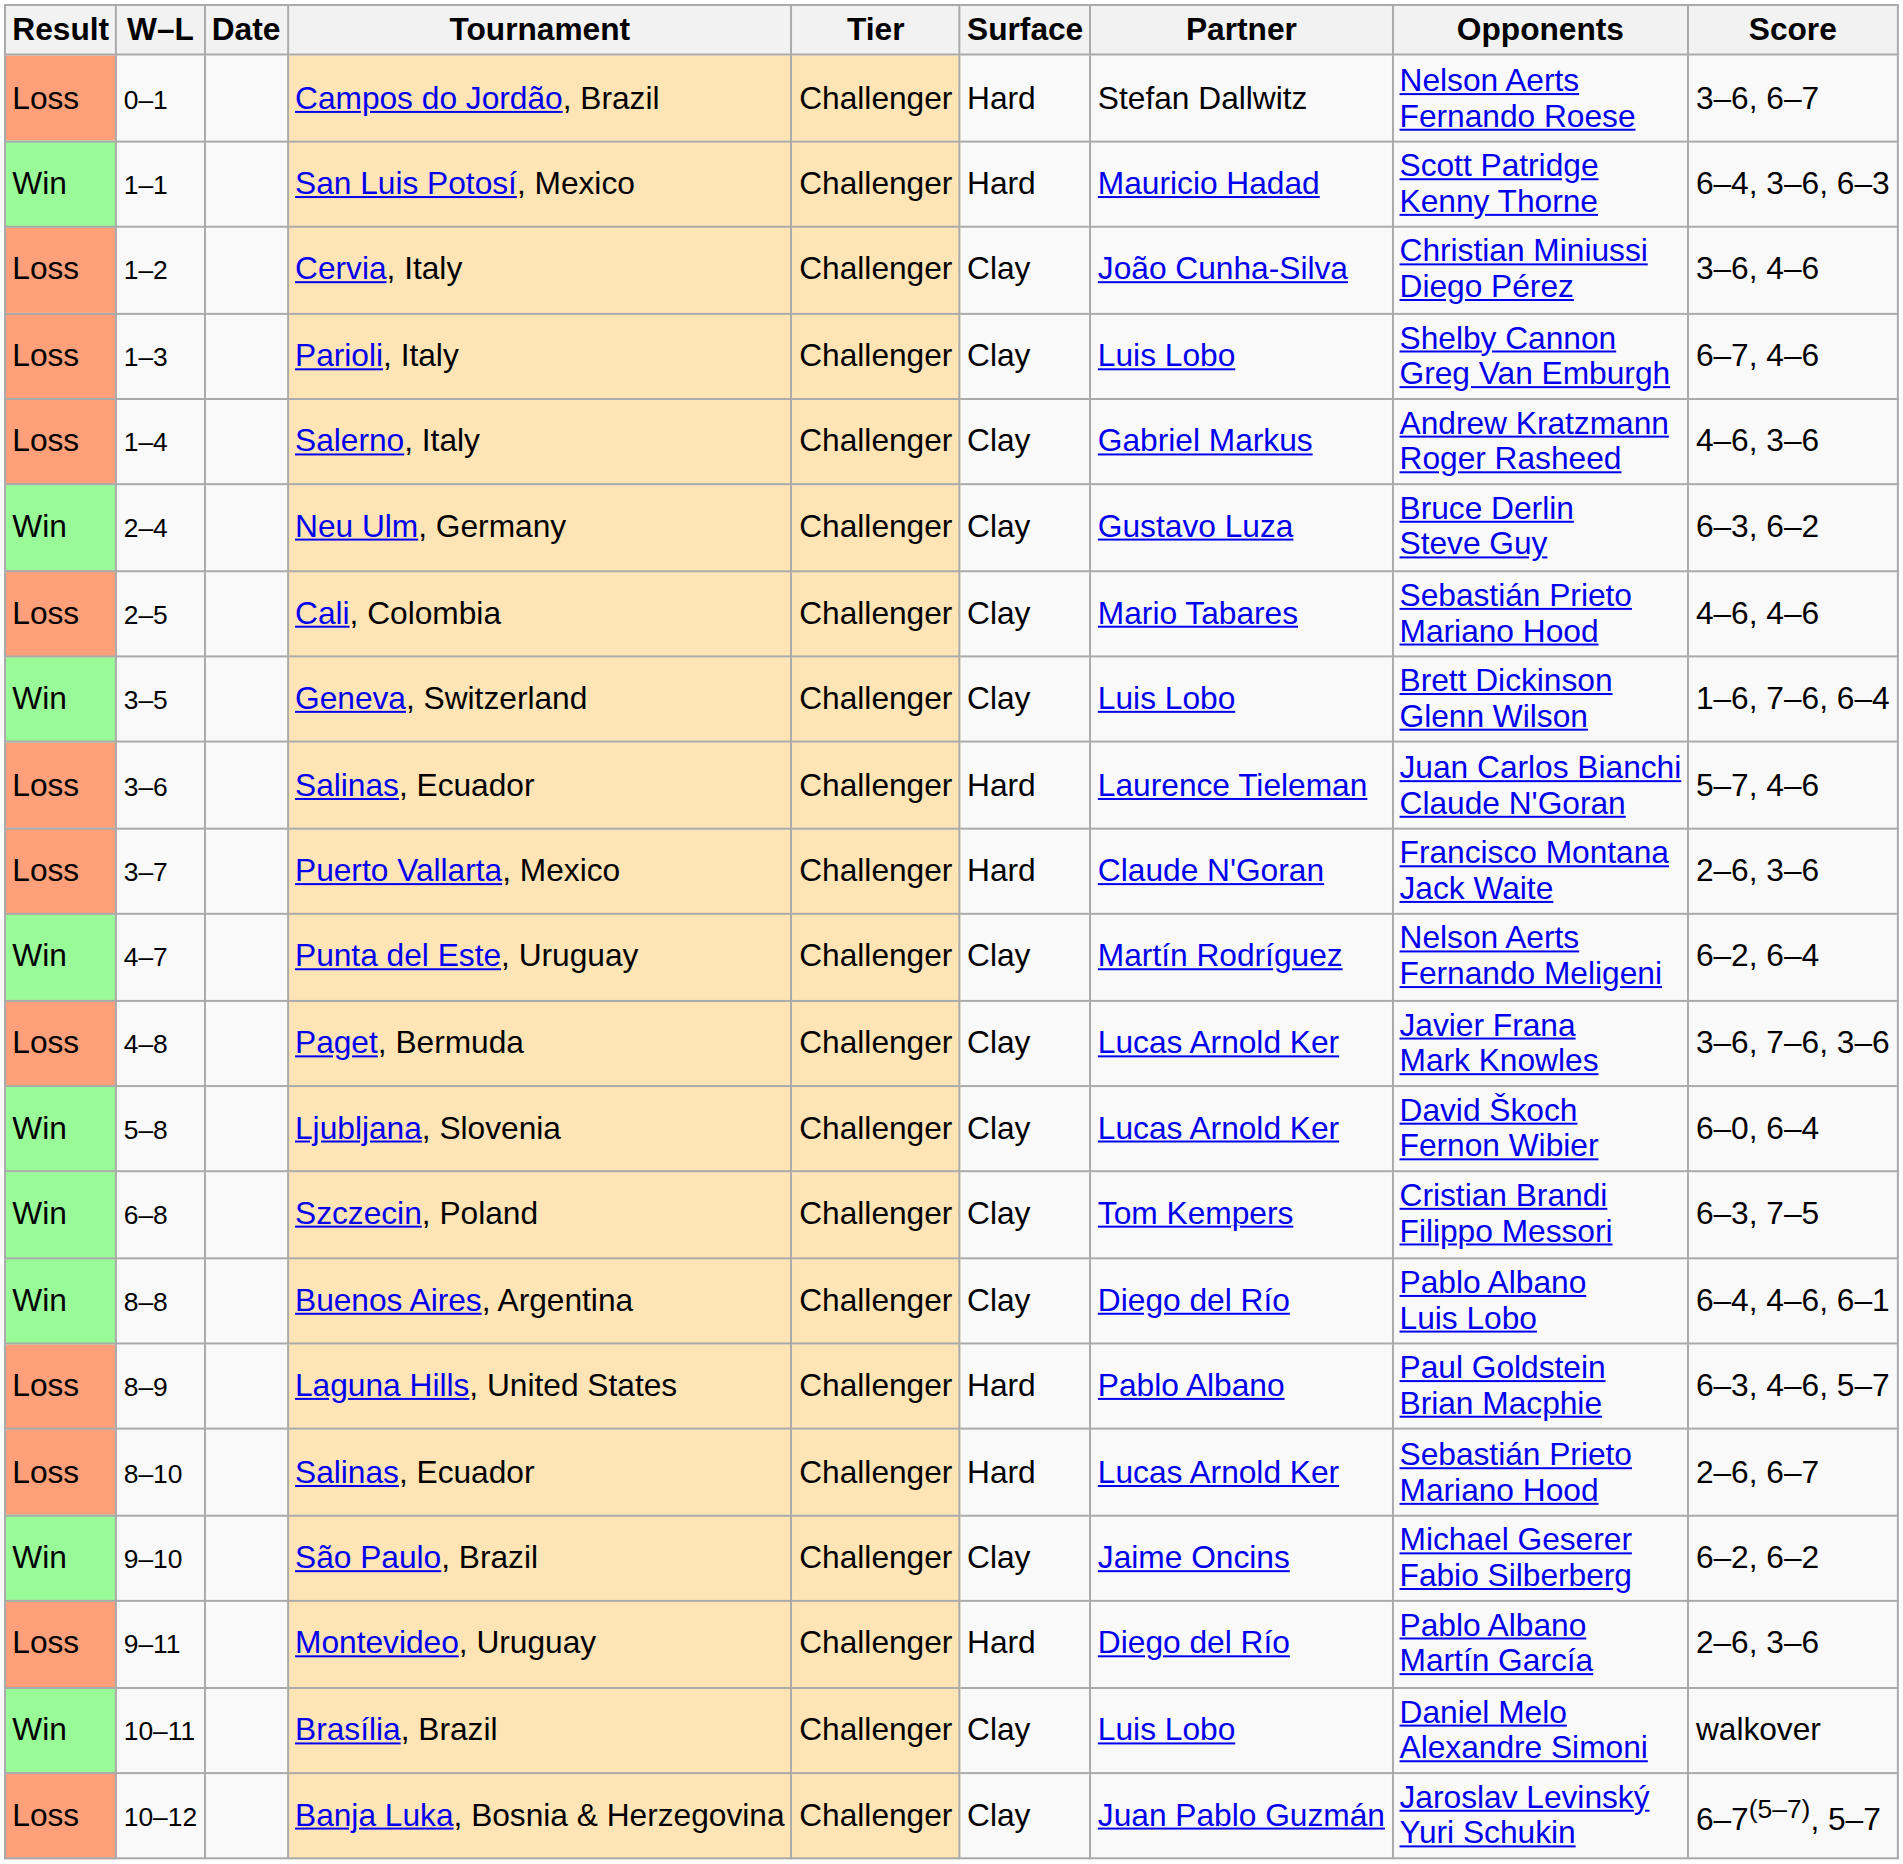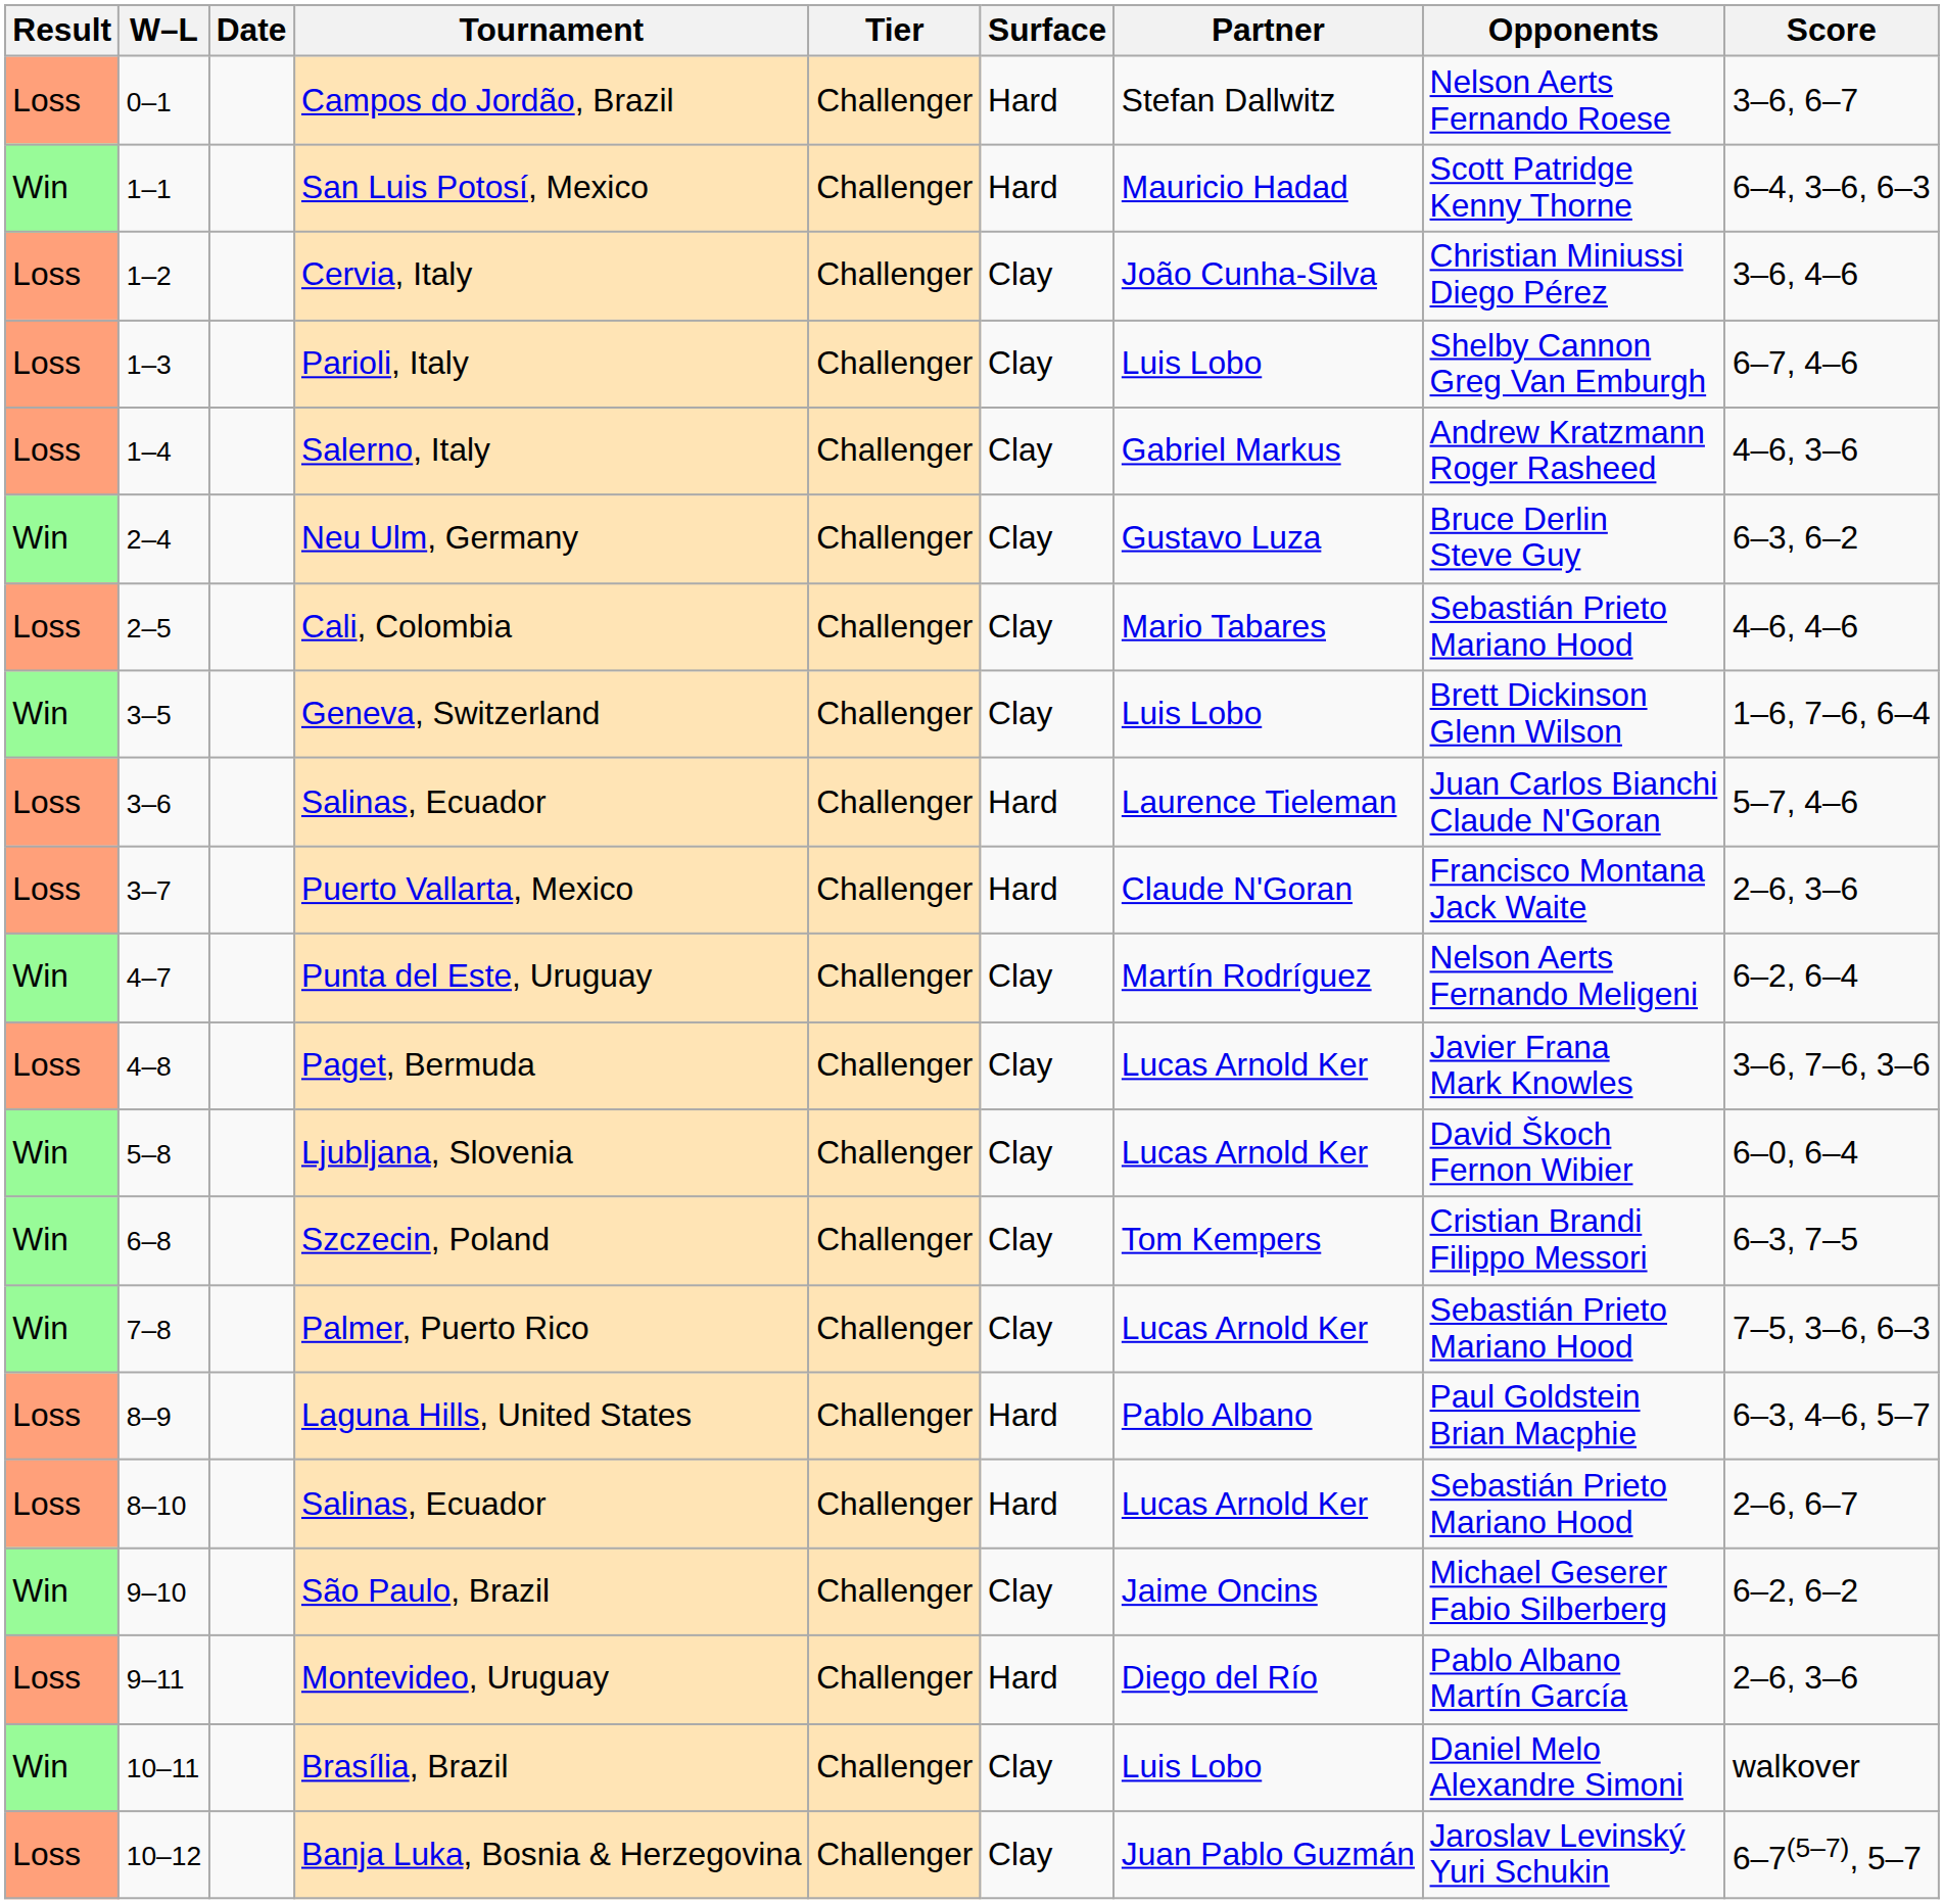 <table class="sortable wikitable">
 <tr>
 <th>Result</th>
 <th class="unsortable">W–L</th>
 <th>Date</th>
 <th>Tournament</th>
 <th>Tier</th>
 <th>Surface</th>
 <th>Partner</th>
 <th>Opponents</th>
 <th class="unsortable">Score</th>
 </tr>
 <tr>
 <td style="background:#ffa07a;">Loss</td>
 <td><small>0–1</small></td>
 <td></td>
 <td style="background:moccasin;"><a href='#'>Campos do Jordão</a>, Brazil</td>
 <td style="background:moccasin;">Challenger</td>
 <td>Hard</td>
 <td> Stefan Dallwitz</td>
 <td> <a href='#'>Nelson Aerts</a> <br>  <a href='#'>Fernando Roese</a></td>
 <td>3–6, 6–7</td>
 </tr>
 <tr>
 <td style="background:#98fb98;">Win</td>
 <td><small>1–1</small></td>
 <td></td>
 <td style="background:moccasin;"><a href='#'>San Luis Potosí</a>, Mexico</td>
 <td style="background:moccasin;">Challenger</td>
 <td>Hard</td>
 <td> <a href='#'>Mauricio Hadad</a></td>
 <td> <a href='#'>Scott Patridge</a> <br>  <a href='#'>Kenny Thorne</a></td>
 <td>6–4, 3–6, 6–3</td>
 </tr>
 <tr>
 <td style="background:#ffa07a;">Loss</td>
 <td><small>1–2</small></td>
 <td></td>
 <td style="background:moccasin;"><a href='#'>Cervia</a>, Italy</td>
 <td style="background:moccasin;">Challenger</td>
 <td>Clay</td>
 <td> <a href='#'>João Cunha-Silva</a></td>
 <td> <a href='#'>Christian Miniussi</a> <br>  <a href='#'>Diego Pérez</a></td>
 <td>3–6, 4–6</td>
 </tr>
 <tr>
 <td style="background:#ffa07a;">Loss</td>
 <td><small>1–3</small></td>
 <td></td>
 <td style="background:moccasin;"><a href='#'>Parioli</a>, Italy</td>
 <td style="background:moccasin;">Challenger</td>
 <td>Clay</td>
 <td> <a href='#'>Luis Lobo</a></td>
 <td> <a href='#'>Shelby Cannon</a> <br>  <a href='#'>Greg Van Emburgh</a></td>
 <td>6–7, 4–6</td>
 </tr>
 <tr>
 <td style="background:#ffa07a;">Loss</td>
 <td><small>1–4</small></td>
 <td></td>
 <td style="background:moccasin;"><a href='#'>Salerno</a>, Italy</td>
 <td style="background:moccasin;">Challenger</td>
 <td>Clay</td>
 <td> <a href='#'>Gabriel Markus</a></td>
 <td> <a href='#'>Andrew Kratzmann</a> <br>  <a href='#'>Roger Rasheed</a></td>
 <td>4–6, 3–6</td>
 </tr>
 <tr>
 <td style="background:#98fb98;">Win</td>
 <td><small>2–4</small></td>
 <td></td>
 <td style="background:moccasin;"><a href='#'>Neu Ulm</a>, Germany</td>
 <td style="background:moccasin;">Challenger</td>
 <td>Clay</td>
 <td> <a href='#'>Gustavo Luza</a></td>
 <td> <a href='#'>Bruce Derlin</a> <br>  <a href='#'>Steve Guy</a></td>
 <td>6–3, 6–2</td>
 </tr>
 <tr>
 <td style="background:#ffa07a;">Loss</td>
 <td><small>2–5</small></td>
 <td></td>
 <td style="background:moccasin;"><a href='#'>Cali</a>, Colombia</td>
 <td style="background:moccasin;">Challenger</td>
 <td>Clay</td>
 <td> <a href='#'>Mario Tabares</a></td>
 <td> <a href='#'>Sebastián Prieto</a> <br>  <a href='#'>Mariano Hood</a></td>
 <td>4–6, 4–6</td>
 </tr>
 <tr>
 <td style="background:#98fb98;">Win</td>
 <td><small>3–5</small></td>
 <td></td>
 <td style="background:moccasin;"><a href='#'>Geneva</a>, Switzerland</td>
 <td style="background:moccasin;">Challenger</td>
 <td>Clay</td>
 <td> <a href='#'>Luis Lobo</a></td>
 <td> <a href='#'>Brett Dickinson</a> <br>  <a href='#'>Glenn Wilson</a></td>
 <td>1–6, 7–6, 6–4</td>
 </tr>
 <tr>
 <td style="background:#ffa07a;">Loss</td>
 <td><small>3–6</small></td>
 <td></td>
 <td style="background:moccasin;"><a href='#'>Salinas</a>, Ecuador</td>
 <td style="background:moccasin;">Challenger</td>
 <td>Hard</td>
 <td> <a href='#'>Laurence Tieleman</a></td>
 <td> <a href='#'>Juan Carlos Bianchi</a> <br>  <a href='#'>Claude N'Goran</a></td>
 <td>5–7, 4–6</td>
 </tr>
 <tr>
 <td style="background:#ffa07a;">Loss</td>
 <td><small>3–7</small></td>
 <td></td>
 <td style="background:moccasin;"><a href='#'>Puerto Vallarta</a>, Mexico</td>
 <td style="background:moccasin;">Challenger</td>
 <td>Hard</td>
 <td> <a href='#'>Claude N'Goran</a></td>
 <td> <a href='#'>Francisco Montana</a> <br>  <a href='#'>Jack Waite</a></td>
 <td>2–6, 3–6</td>
 </tr>
 <tr>
 <td style="background:#98fb98;">Win</td>
 <td><small>4–7</small></td>
 <td></td>
 <td style="background:moccasin;"><a href='#'>Punta del Este</a>, Uruguay</td>
 <td style="background:moccasin;">Challenger</td>
 <td>Clay</td>
 <td> <a href='#'>Martín Rodríguez</a></td>
 <td> <a href='#'>Nelson Aerts</a> <br>  <a href='#'>Fernando Meligeni</a></td>
 <td>6–2, 6–4</td>
 </tr>
 <tr>
 <td style="background:#ffa07a;">Loss</td>
 <td><small>4–8</small></td>
 <td></td>
 <td style="background:moccasin;"><a href='#'>Paget</a>, Bermuda</td>
 <td style="background:moccasin;">Challenger</td>
 <td>Clay</td>
 <td> <a href='#'>Lucas Arnold Ker</a></td>
 <td> <a href='#'>Javier Frana</a> <br>  <a href='#'>Mark Knowles</a></td>
 <td>3–6, 7–6, 3–6</td>
 </tr>
 <tr>
 <td style="background:#98fb98;">Win</td>
 <td><small>5–8</small></td>
 <td></td>
 <td style="background:moccasin;"><a href='#'>Ljubljana</a>, Slovenia</td>
 <td style="background:moccasin;">Challenger</td>
 <td>Clay</td>
 <td> <a href='#'>Lucas Arnold Ker</a></td>
 <td> <a href='#'>David Škoch</a> <br>  <a href='#'>Fernon Wibier</a></td>
 <td>6–0, 6–4</td>
 </tr>
 <tr>
 <td style="background:#98fb98;">Win</td>
 <td><small>6–8</small></td>
 <td></td>
 <td style="background:moccasin;"><a href='#'>Szczecin</a>, Poland</td>
 <td style="background:moccasin;">Challenger</td>
 <td>Clay</td>
 <td> <a href='#'>Tom Kempers</a></td>
 <td> <a href='#'>Cristian Brandi</a> <br>  <a href='#'>Filippo Messori</a></td>
 <td>6–3, 7–5</td>
 </tr>
 <tr>
 <td style="background:#98fb98;">Win</td>
-<td><small>8–8</small></td>
+<td><small>7–8</small></td>
 <td></td>
-<td style="background:moccasin;"><a href='#'>Buenos Aires</a>, Argentina</td>
+<td style="background:moccasin;"><a href='#'>Palmer</a>, Puerto Rico</td>
 <td style="background:moccasin;">Challenger</td>
 <td>Clay</td>
-<td> <a href='#'>Diego del Río</a></td>
-<td> <a href='#'>Pablo Albano</a> <br>  <a href='#'>Luis Lobo</a></td>
-<td>6–4, 4–6, 6–1</td>
+<td> <a href='#'>Lucas Arnold Ker</a></td>
+<td> <a href='#'>Sebastián Prieto</a> <br>  <a href='#'>Mariano Hood</a></td>
+<td>7–5, 3–6, 6–3</td>
 </tr>
 <tr>
 <td style="background:#ffa07a;">Loss</td>
 <td><small>8–9</small></td>
 <td></td>
 <td style="background:moccasin;"><a href='#'>Laguna Hills</a>, United States</td>
 <td style="background:moccasin;">Challenger</td>
 <td>Hard</td>
 <td> <a href='#'>Pablo Albano</a></td>
 <td> <a href='#'>Paul Goldstein</a> <br>  <a href='#'>Brian Macphie</a></td>
 <td>6–3, 4–6, 5–7</td>
 </tr>
 <tr>
 <td style="background:#ffa07a;">Loss</td>
 <td><small>8–10</small></td>
 <td></td>
 <td style="background:moccasin;"><a href='#'>Salinas</a>, Ecuador</td>
 <td style="background:moccasin;">Challenger</td>
 <td>Hard</td>
 <td> <a href='#'>Lucas Arnold Ker</a></td>
 <td> <a href='#'>Sebastián Prieto</a> <br>  <a href='#'>Mariano Hood</a></td>
 <td>2–6, 6–7</td>
 </tr>
 <tr>
 <td style="background:#98fb98;">Win</td>
 <td><small>9–10</small></td>
 <td></td>
 <td style="background:moccasin;"><a href='#'>São Paulo</a>, Brazil</td>
 <td style="background:moccasin;">Challenger</td>
 <td>Clay</td>
 <td> <a href='#'>Jaime Oncins</a></td>
 <td> <a href='#'>Michael Geserer</a> <br>  <a href='#'>Fabio Silberberg</a></td>
 <td>6–2, 6–2</td>
 </tr>
 <tr>
 <td style="background:#ffa07a;">Loss</td>
 <td><small>9–11</small></td>
 <td></td>
 <td style="background:moccasin;"><a href='#'>Montevideo</a>, Uruguay</td>
 <td style="background:moccasin;">Challenger</td>
 <td>Hard</td>
 <td> <a href='#'>Diego del Río</a></td>
 <td> <a href='#'>Pablo Albano</a> <br>  <a href='#'>Martín García</a></td>
 <td>2–6, 3–6</td>
 </tr>
 <tr>
 <td style="background:#98fb98;">Win</td>
 <td><small>10–11</small></td>
 <td></td>
 <td style="background:moccasin;"><a href='#'>Brasília</a>, Brazil</td>
 <td style="background:moccasin;">Challenger</td>
 <td>Clay</td>
 <td> <a href='#'>Luis Lobo</a></td>
 <td> <a href='#'>Daniel Melo</a> <br>  <a href='#'>Alexandre Simoni</a></td>
 <td>walkover</td>
 </tr>
 <tr>
 <td style="background:#ffa07a;">Loss</td>
 <td><small>10–12</small></td>
 <td></td>
 <td style="background:moccasin;"><a href='#'>Banja Luka</a>, Bosnia & Herzegovina</td>
 <td style="background:moccasin;">Challenger</td>
 <td>Clay</td>
 <td> <a href='#'>Juan Pablo Guzmán</a></td>
 <td> <a href='#'>Jaroslav Levinský</a> <br>  <a href='#'>Yuri Schukin</a></td>
 <td>6–7<sup>(5–7)</sup>, 5–7</td>
 </tr>
 </table>
